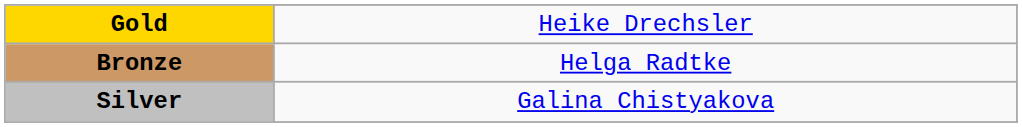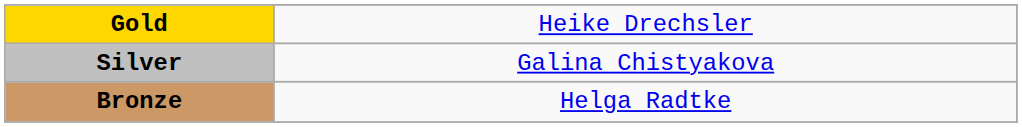 <table class="wikitable" style="text-align:center; " width="35%">
 <tr>
 <td bgcolor="gold"><strong>Gold</strong></td>
 <td><a href='#'>Heike Drechsler</a><br>  <small><em></em></small></td>
 </tr>
 <tr>
+<td bgcolor="silver"><strong>Silver</strong></td>
+<td><a href='#'>Galina Chistyakova</a><br>  <small><em></em></small></td>
+</tr>
+<tr>
 <td bgcolor="CC9966"><strong>Bronze</strong></td>
 <td><a href='#'>Helga Radtke</a><br>  <small><em></em></small></td>
 </tr>
-<tr>
-<td bgcolor="silver"><strong>Silver</strong></td>
-<td><a href='#'>Galina Chistyakova</a><br>  <small><em></em></small></td>
-</tr>
 </table>
